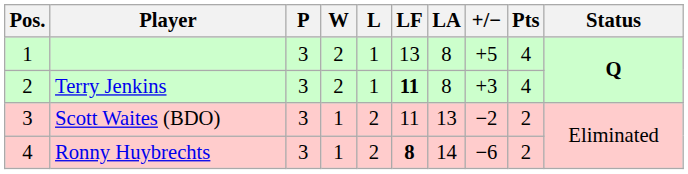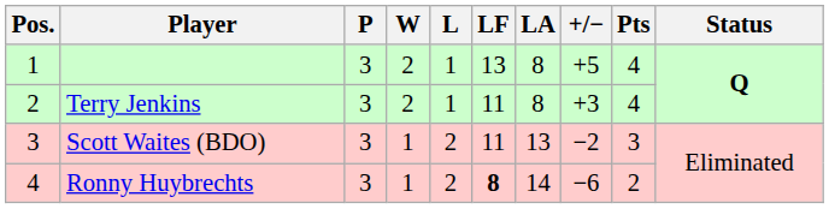 <table class="wikitable" style="text-align:center; margin: 1em auto 1em auto, align:left">
 <tr>
 <th width=20>Pos.</th>
 <th width=175>Player</th>
 <th width=20>P</th>
 <th width=20>W</th>
 <th width=20>L</th>
 <th width=20>LF</th>
 <th width=20>LA</th>
 <th width=25>+/−</th>
 <th width=20>Pts</th>
 <th width=100>Status</th>
 </tr>
 <tr style="background:#CCFFCC;">
 <td>1</td>
 <td style="text-align:left;"></td>
 <td>3</td>
 <td>2</td>
 <td>1</td>
 <td>13</td>
 <td>8</td>
 <td>+5</td>
 <td>4</td>
 <td rowspan=2><strong>Q</strong></td>
 </tr>
 <tr style="background:#CCFFCC;">
 <td>2</td>
 <td style="text-align:left;"> <a href='#'>Terry Jenkins</a></td>
 <td>3</td>
 <td>2</td>
 <td>1</td>
-<td><strong>11</strong></td>
+<td>11</td>
 <td>8</td>
 <td>+3</td>
 <td>4</td>
 </tr>
 <tr style="background:#FFCCCC;">
 <td>3</td>
 <td style="text-align:left;"> <a href='#'>Scott Waites</a> (BDO)</td>
 <td>3</td>
 <td>1</td>
 <td>2</td>
 <td>11</td>
 <td>13</td>
 <td>−2</td>
-<td>2</td>
+<td>3</td>
 <td rowspan=2>Eliminated</td>
 </tr>
 <tr style="background:#FFCCCC;">
 <td>4</td>
 <td style="text-align:left;"> <a href='#'>Ronny Huybrechts</a></td>
 <td>3</td>
 <td>1</td>
 <td>2</td>
 <td><strong>8</strong></td>
 <td>14</td>
 <td>−6</td>
 <td>2</td>
 </tr>
 </table>
